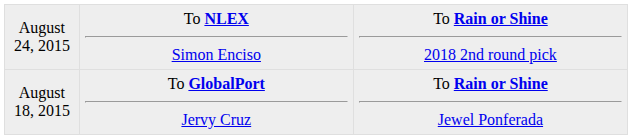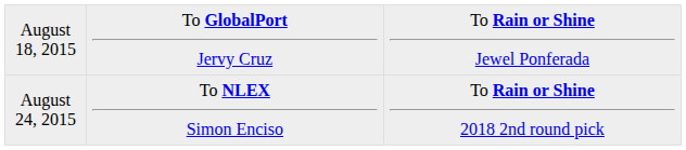 <table border=1 style="border-collapse:collapse; text-align: center; width: 100%" bordercolor="#DFDFDF"  cellpadding="5">
+<tr>
+</tr>
+<tr bgcolor="eeeeee">
+<td style="width:12%">August 18, 2015<br></td>
+<td style="width:44%" valign="top">To <strong><a href='#'>GlobalPort</a></strong><hr> <a href='#'>Jervy Cruz</a></td>
+<td style="width:44%" valign="top">To <strong><a href='#'>Rain or Shine</a></strong><hr><a href='#'>Jewel Ponferada</a></td>
+</tr>
 <tr>
 </tr>
 <tr bgcolor="eeeeee">
 <td style="width:12%">August 24, 2015<br></td>
 <td style="width:44%" valign="top">To <strong><a href='#'>NLEX</a></strong><hr> <a href='#'>Simon Enciso</a></td>
 <td style="width:44%" valign="top">To <strong><a href='#'>Rain or Shine</a></strong><hr><a href='#'>2018 2nd round pick</a></td>
 </tr>
 <tr>
 </tr>
-<tr bgcolor="eeeeee">
-<td style="width:12%">August 18, 2015<br></td>
-<td style="width:44%" valign="top">To <strong><a href='#'>GlobalPort</a></strong><hr> <a href='#'>Jervy Cruz</a></td>
-<td style="width:44%" valign="top">To <strong><a href='#'>Rain or Shine</a></strong><hr><a href='#'>Jewel Ponferada</a></td>
-</tr>
-<tr>
-</tr>
 </table>
